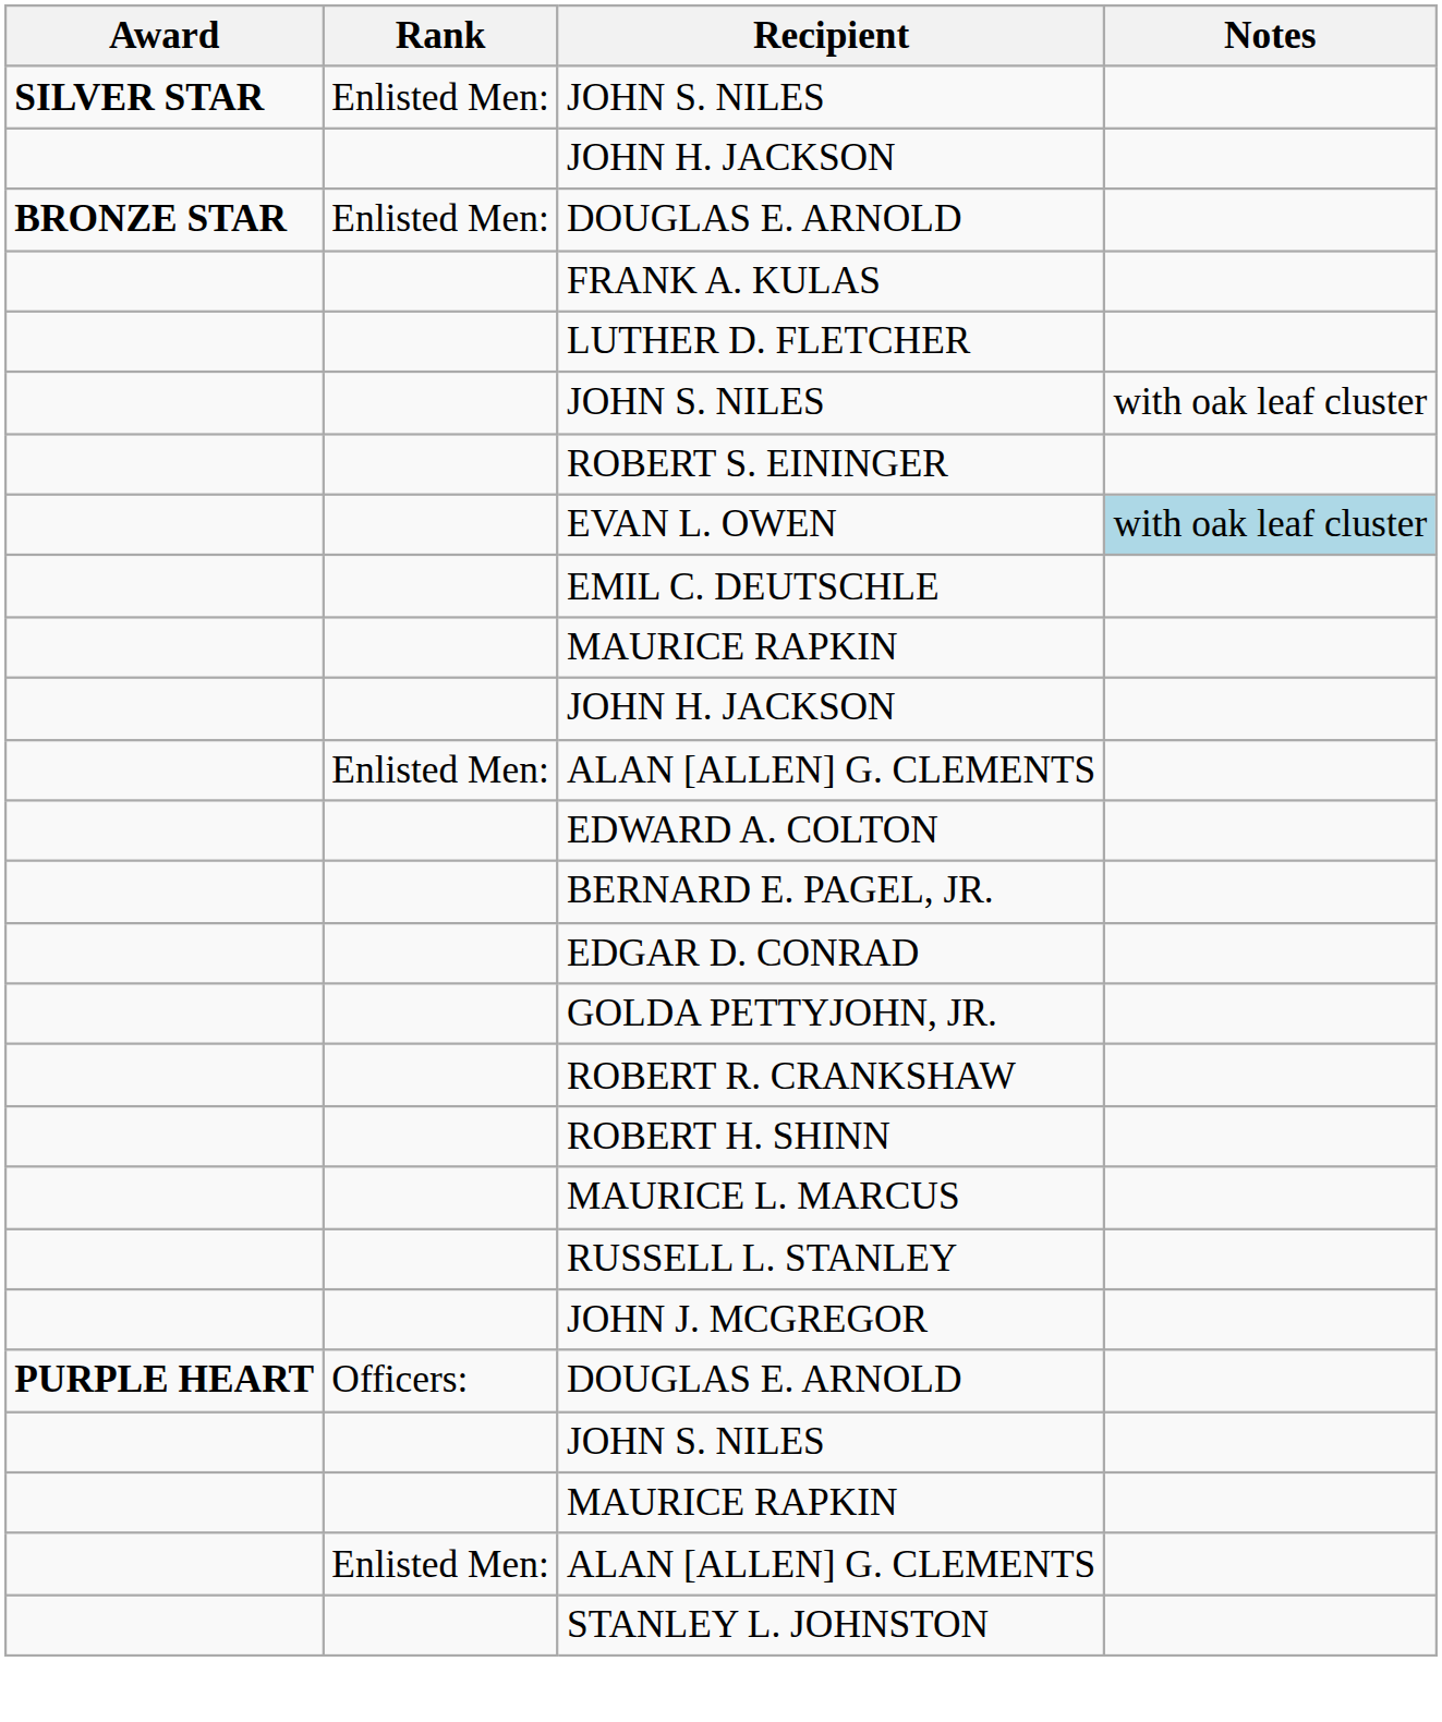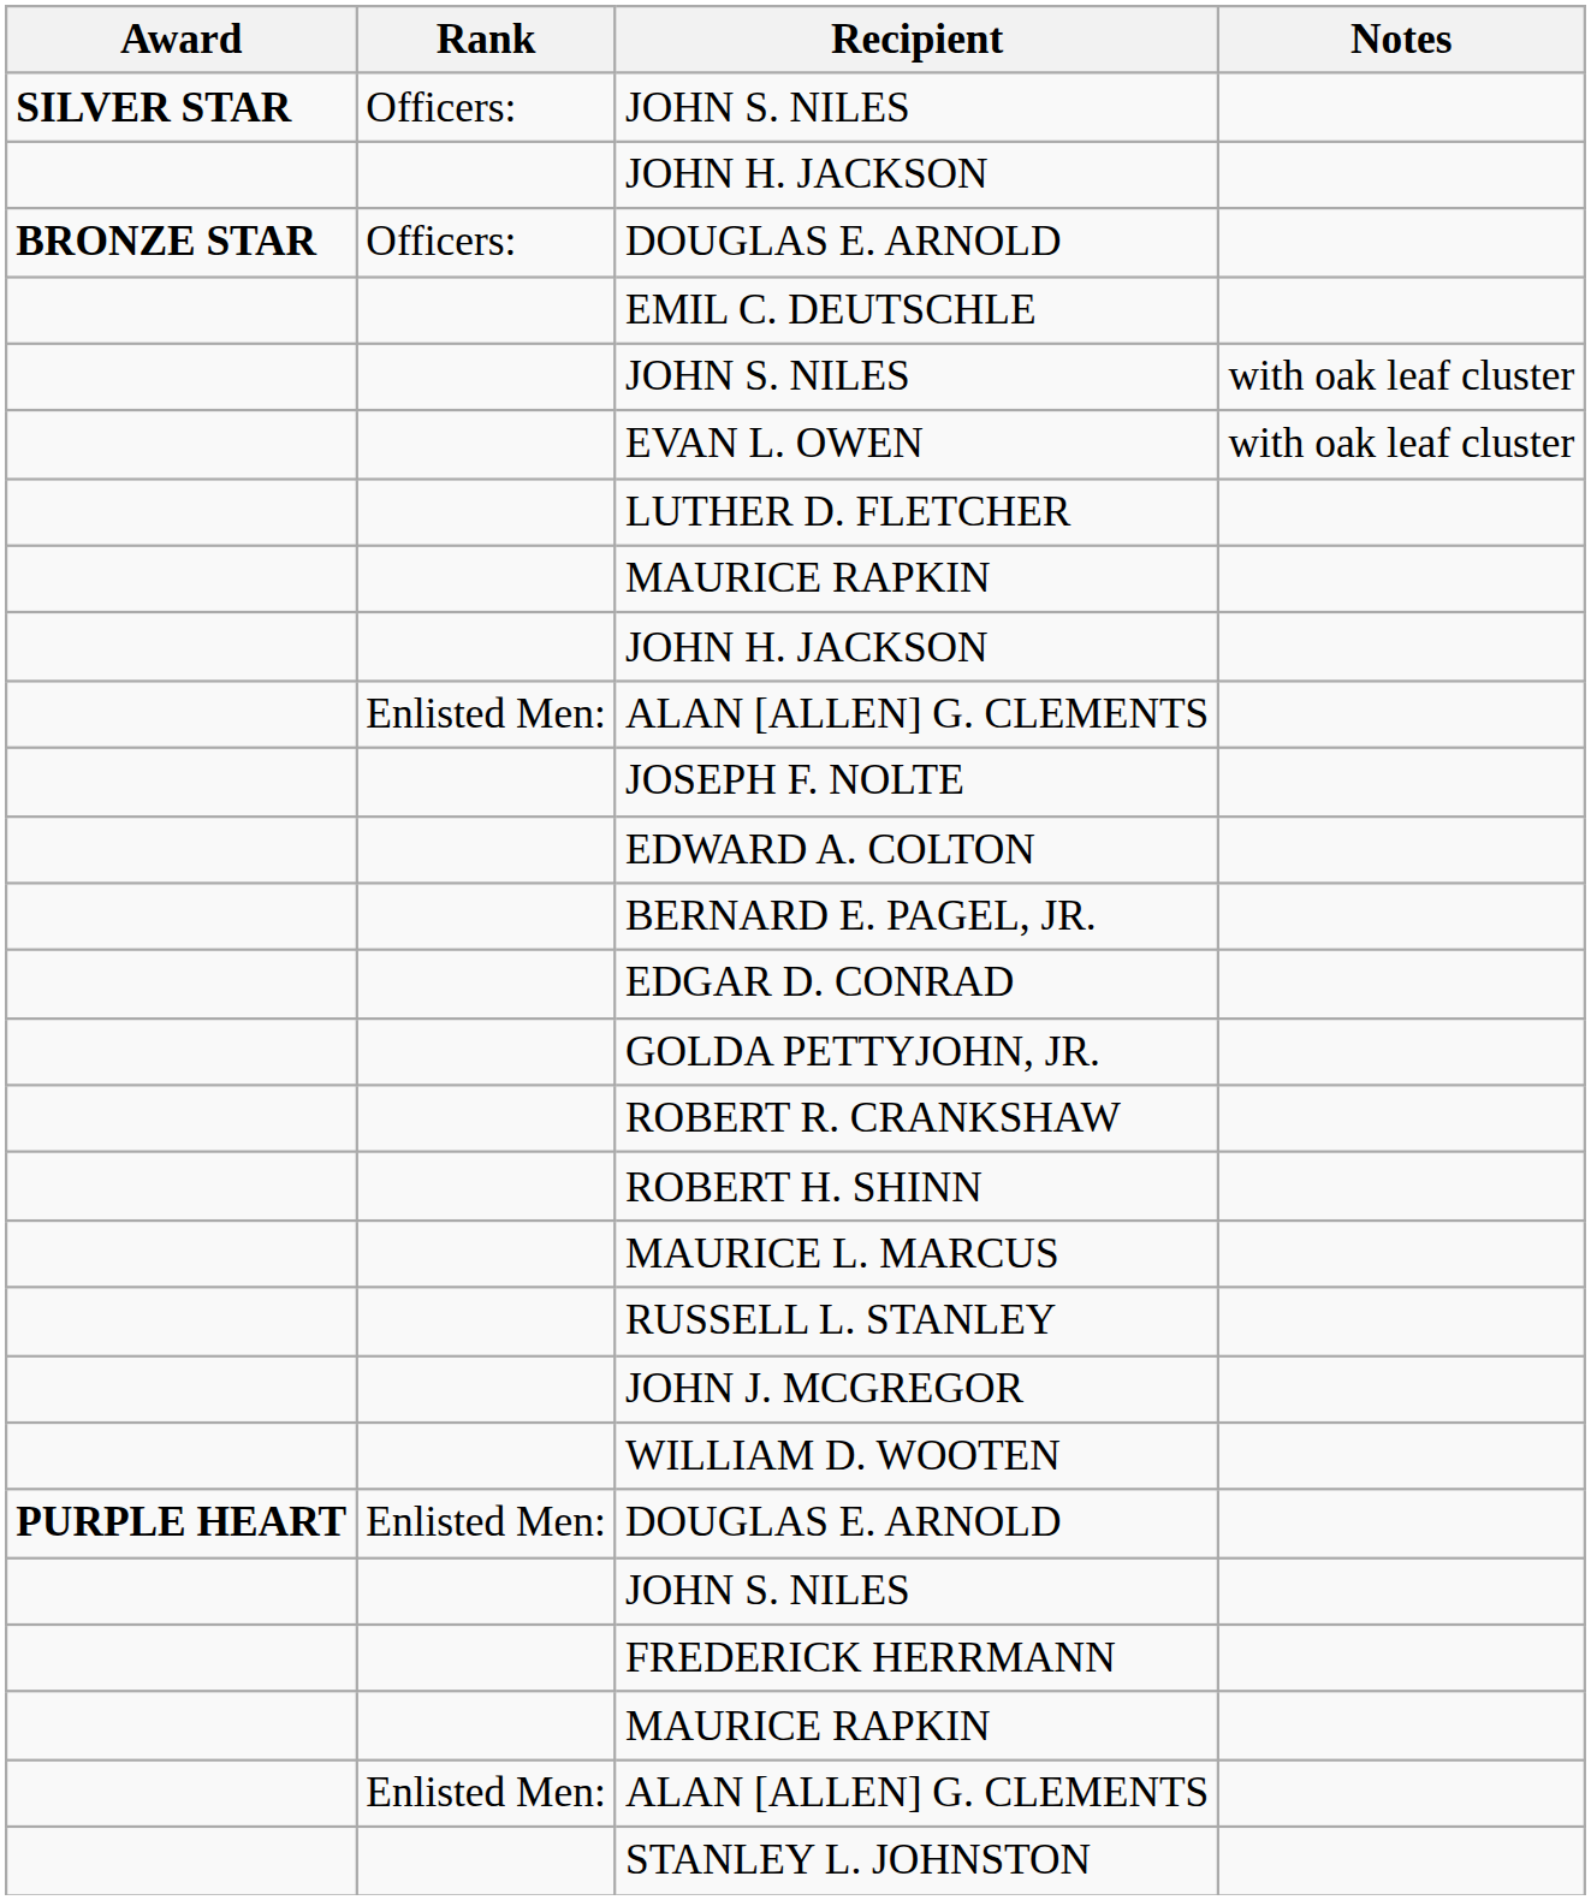 <table class="wikitable nowraplinks">
 <tr style="background:#efefef;">
 <th>Award</th>
 <th>Rank</th>
 <th>Recipient </th>
 <th>Notes</th>
 </tr>
 <tr>
 <td><strong>SILVER STAR</strong></td>
-<td>Enlisted Men:</td>
+<td>Officers:</td>
 <td>JOHN S. NILES</td>
 <td></td>
 </tr>
 <tr>
 <td></td>
 <td></td>
 <td>JOHN H. JACKSON</td>
 <td></td>
 </tr>
 <tr>
 <td><strong>BRONZE STAR</strong></td>
-<td>Enlisted Men:</td>
+<td>Officers:</td>
 <td>DOUGLAS E. ARNOLD</td>
 <td></td>
 </tr>
 <tr>
 <td></td>
 <td></td>
-<td>FRANK A. KULAS</td>
-<td></td>
-</tr>
-<tr>
-<td></td>
-<td></td>
-<td>LUTHER D. FLETCHER</td>
+<td>EMIL C. DEUTSCHLE</td>
 <td></td>
 </tr>
 <tr>
 <td></td>
 <td></td>
 <td>JOHN S. NILES</td>
 <td>with oak leaf cluster</td>
 </tr>
 <tr>
 <td></td>
 <td></td>
-<td>ROBERT S. EININGER</td>
-<td></td>
+<td>EVAN L. OWEN</td>
+<td>with oak leaf cluster</td>
 </tr>
 <tr>
 <td></td>
 <td></td>
-<td>EVAN L. OWEN</td>
-<td style="background: lightblue;">with oak leaf cluster</td>
-</tr>
-<tr>
-<td></td>
-<td></td>
-<td>EMIL C. DEUTSCHLE</td>
+<td>LUTHER D. FLETCHER</td>
 <td></td>
 </tr>
 <tr>
 <td></td>
 <td></td>
 <td>MAURICE RAPKIN</td>
 <td></td>
 </tr>
 <tr>
 <td></td>
 <td></td>
 <td>JOHN H. JACKSON</td>
 <td></td>
 </tr>
 <tr>
 <td></td>
 <td>Enlisted Men:</td>
 <td>ALAN [ALLEN] G. CLEMENTS</td>
+<td></td>
+</tr>
+<tr>
+<td></td>
+<td></td>
+<td>JOSEPH F. NOLTE</td>
 <td></td>
 </tr>
 <tr>
 <td></td>
 <td></td>
 <td>EDWARD A. COLTON</td>
 <td></td>
 </tr>
 <tr>
 <td></td>
 <td></td>
 <td>BERNARD E. PAGEL, JR.</td>
 <td></td>
 </tr>
 <tr>
 <td></td>
 <td></td>
 <td>EDGAR D. CONRAD</td>
 <td></td>
 </tr>
 <tr>
 <td></td>
 <td></td>
 <td>GOLDA PETTYJOHN, JR.</td>
 <td></td>
 </tr>
 <tr>
 <td></td>
 <td></td>
 <td>ROBERT R. CRANKSHAW</td>
 <td></td>
 </tr>
 <tr>
 <td></td>
 <td></td>
 <td>ROBERT H. SHINN</td>
 <td></td>
 </tr>
 <tr>
 <td></td>
 <td></td>
 <td>MAURICE L. MARCUS</td>
 <td></td>
 </tr>
 <tr>
 <td></td>
 <td></td>
 <td>RUSSELL L. STANLEY</td>
 <td></td>
 </tr>
 <tr>
 <td></td>
 <td></td>
 <td>JOHN J. MCGREGOR</td>
 <td></td>
 </tr>
 <tr>
+<td></td>
+<td></td>
+<td>WILLIAM D. WOOTEN</td>
+<td></td>
+</tr>
+<tr>
 <td><strong>PURPLE HEART</strong></td>
-<td>Officers:</td>
+<td>Enlisted Men:</td>
 <td>DOUGLAS E. ARNOLD</td>
 <td></td>
 </tr>
 <tr>
 <td></td>
 <td></td>
 <td>JOHN S. NILES</td>
+<td></td>
+</tr>
+<tr>
+<td></td>
+<td></td>
+<td>FREDERICK HERRMANN</td>
 <td></td>
 </tr>
 <tr>
 <td></td>
 <td></td>
 <td>MAURICE RAPKIN</td>
 <td></td>
 </tr>
 <tr>
 <td></td>
 <td>Enlisted Men:</td>
 <td>ALAN [ALLEN] G. CLEMENTS</td>
 <td></td>
 </tr>
 <tr>
 <td></td>
 <td></td>
 <td>STANLEY L. JOHNSTON</td>
 <td></td>
 </tr>
 </table>
